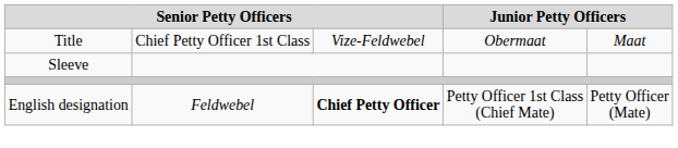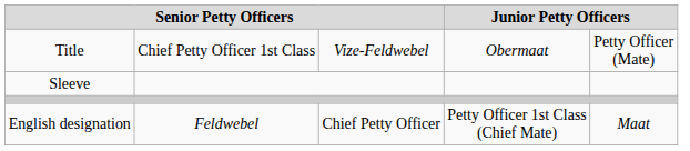 <table class="wikitable">
 <tr style="text-align:center; background:#dadada">
 <td colspan=3><strong>Senior Petty Officers</strong></td>
 <td colspan=2><strong>Junior Petty Officers</strong></td>
 </tr>
 <tr style="text-align:center;">
 <td>Title</td>
 <td>Chief Petty Officer 1st Class<br></td>
 <td><em>Vize-Feldwebel</em></td>
 <td><em>Obermaat</em></td>
-<td><em>Maat</em></td>
+<td>Petty Officer<br>(Mate)</td>
 </tr>
 <tr style="text-align:center;">
 <td>Sleeve</td>
 <td colspan=2></td>
 <td></td>
 <td></td>
 </tr>
 <tr style="background:#CCCCCC; text-align:center;">
 <td colspan=5></td>
 </tr>
 <tr style="text-align:center;">
 <td>English designation</td>
 <td><em>Feldwebel</em></td>
-<td><strong>Chief Petty Officer</strong></td>
+<td>Chief Petty Officer</td>
 <td>Petty Officer 1st Class<br>(Chief Mate)</td>
-<td>Petty Officer<br>(Mate)</td>
+<td><em>Maat</em></td>
 </tr>
 </table>
